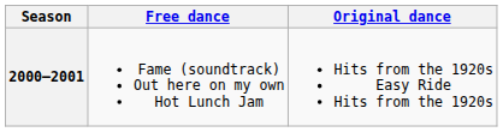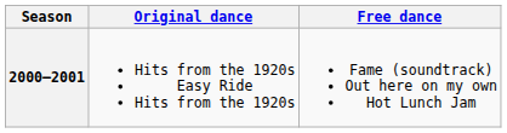 <table class="wikitable" style="text-align:center">
 <tr>
 <th>Season</th>
+<th><a href='#'>Original dance</a></th>
 <th><a href='#'>Free dance</a></th>
-<th><a href='#'>Original dance</a></th>
 </tr>
 <tr>
 <th>2000–2001 <br> </th>
+<td><br><ul><li>Hits from the 1920s</li><li>Easy Ride</li><li>Hits from the 1920s</li></ul></td>
 <td><br><ul><li>Fame (soundtrack) <br></li><li>Out here on my own <br></li><li>Hot Lunch Jam <br></li></ul></td>
-<td><br><ul><li>Hits from the 1920s</li><li>Easy Ride</li><li>Hits from the 1920s</li></ul></td>
 </tr>
 </table>
